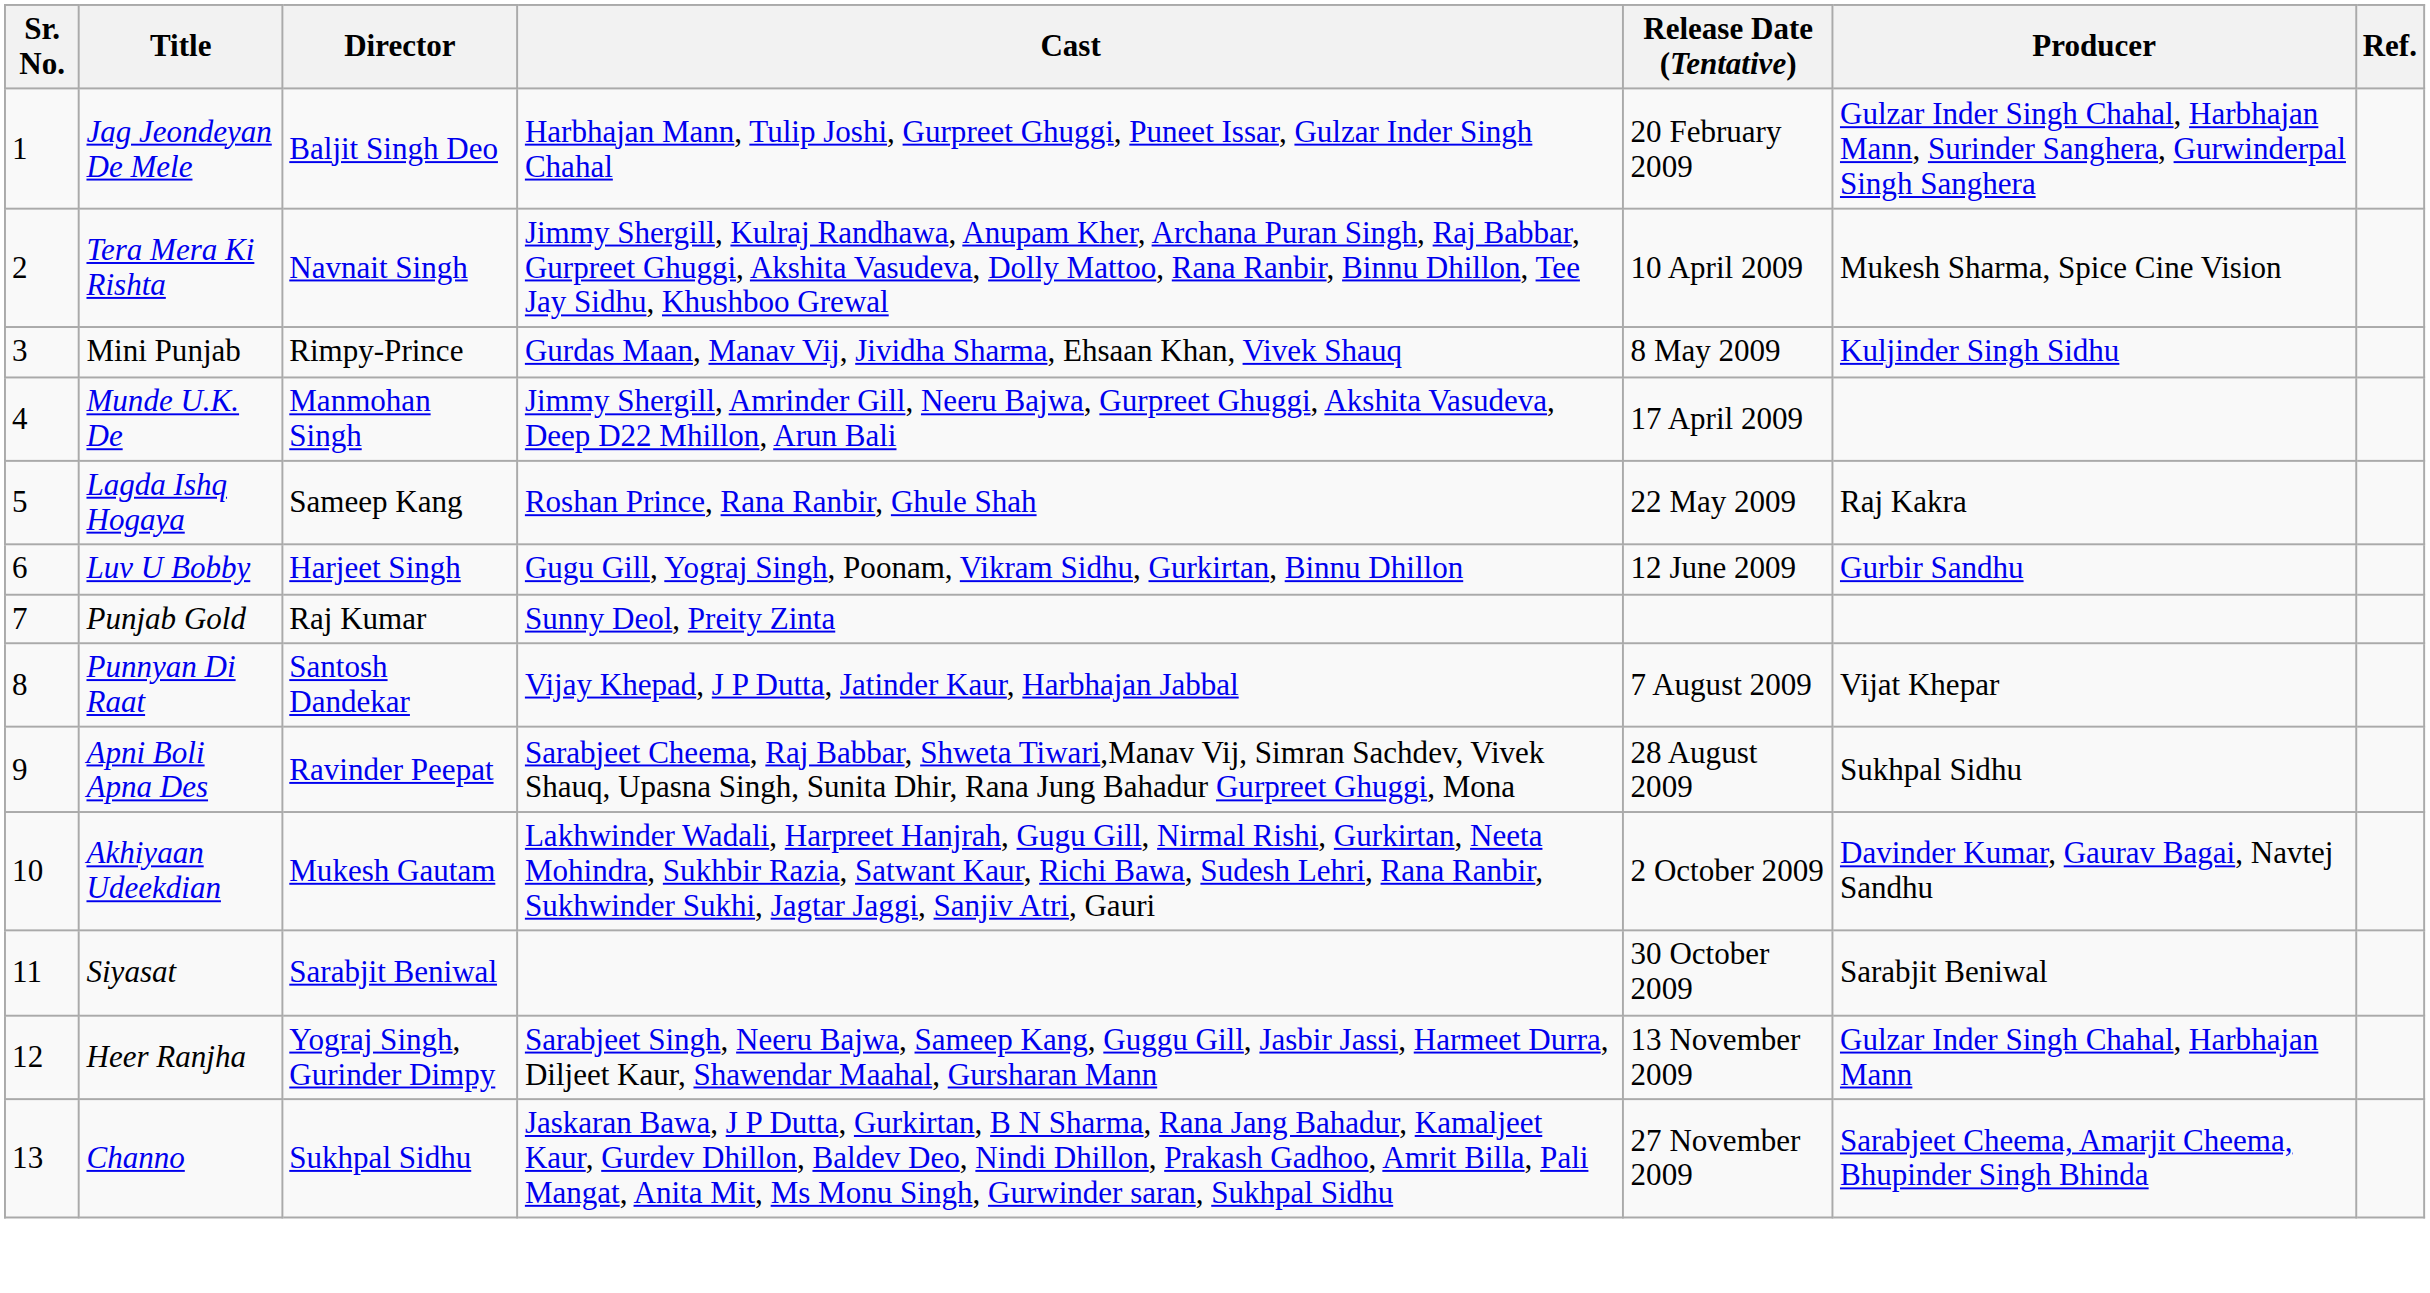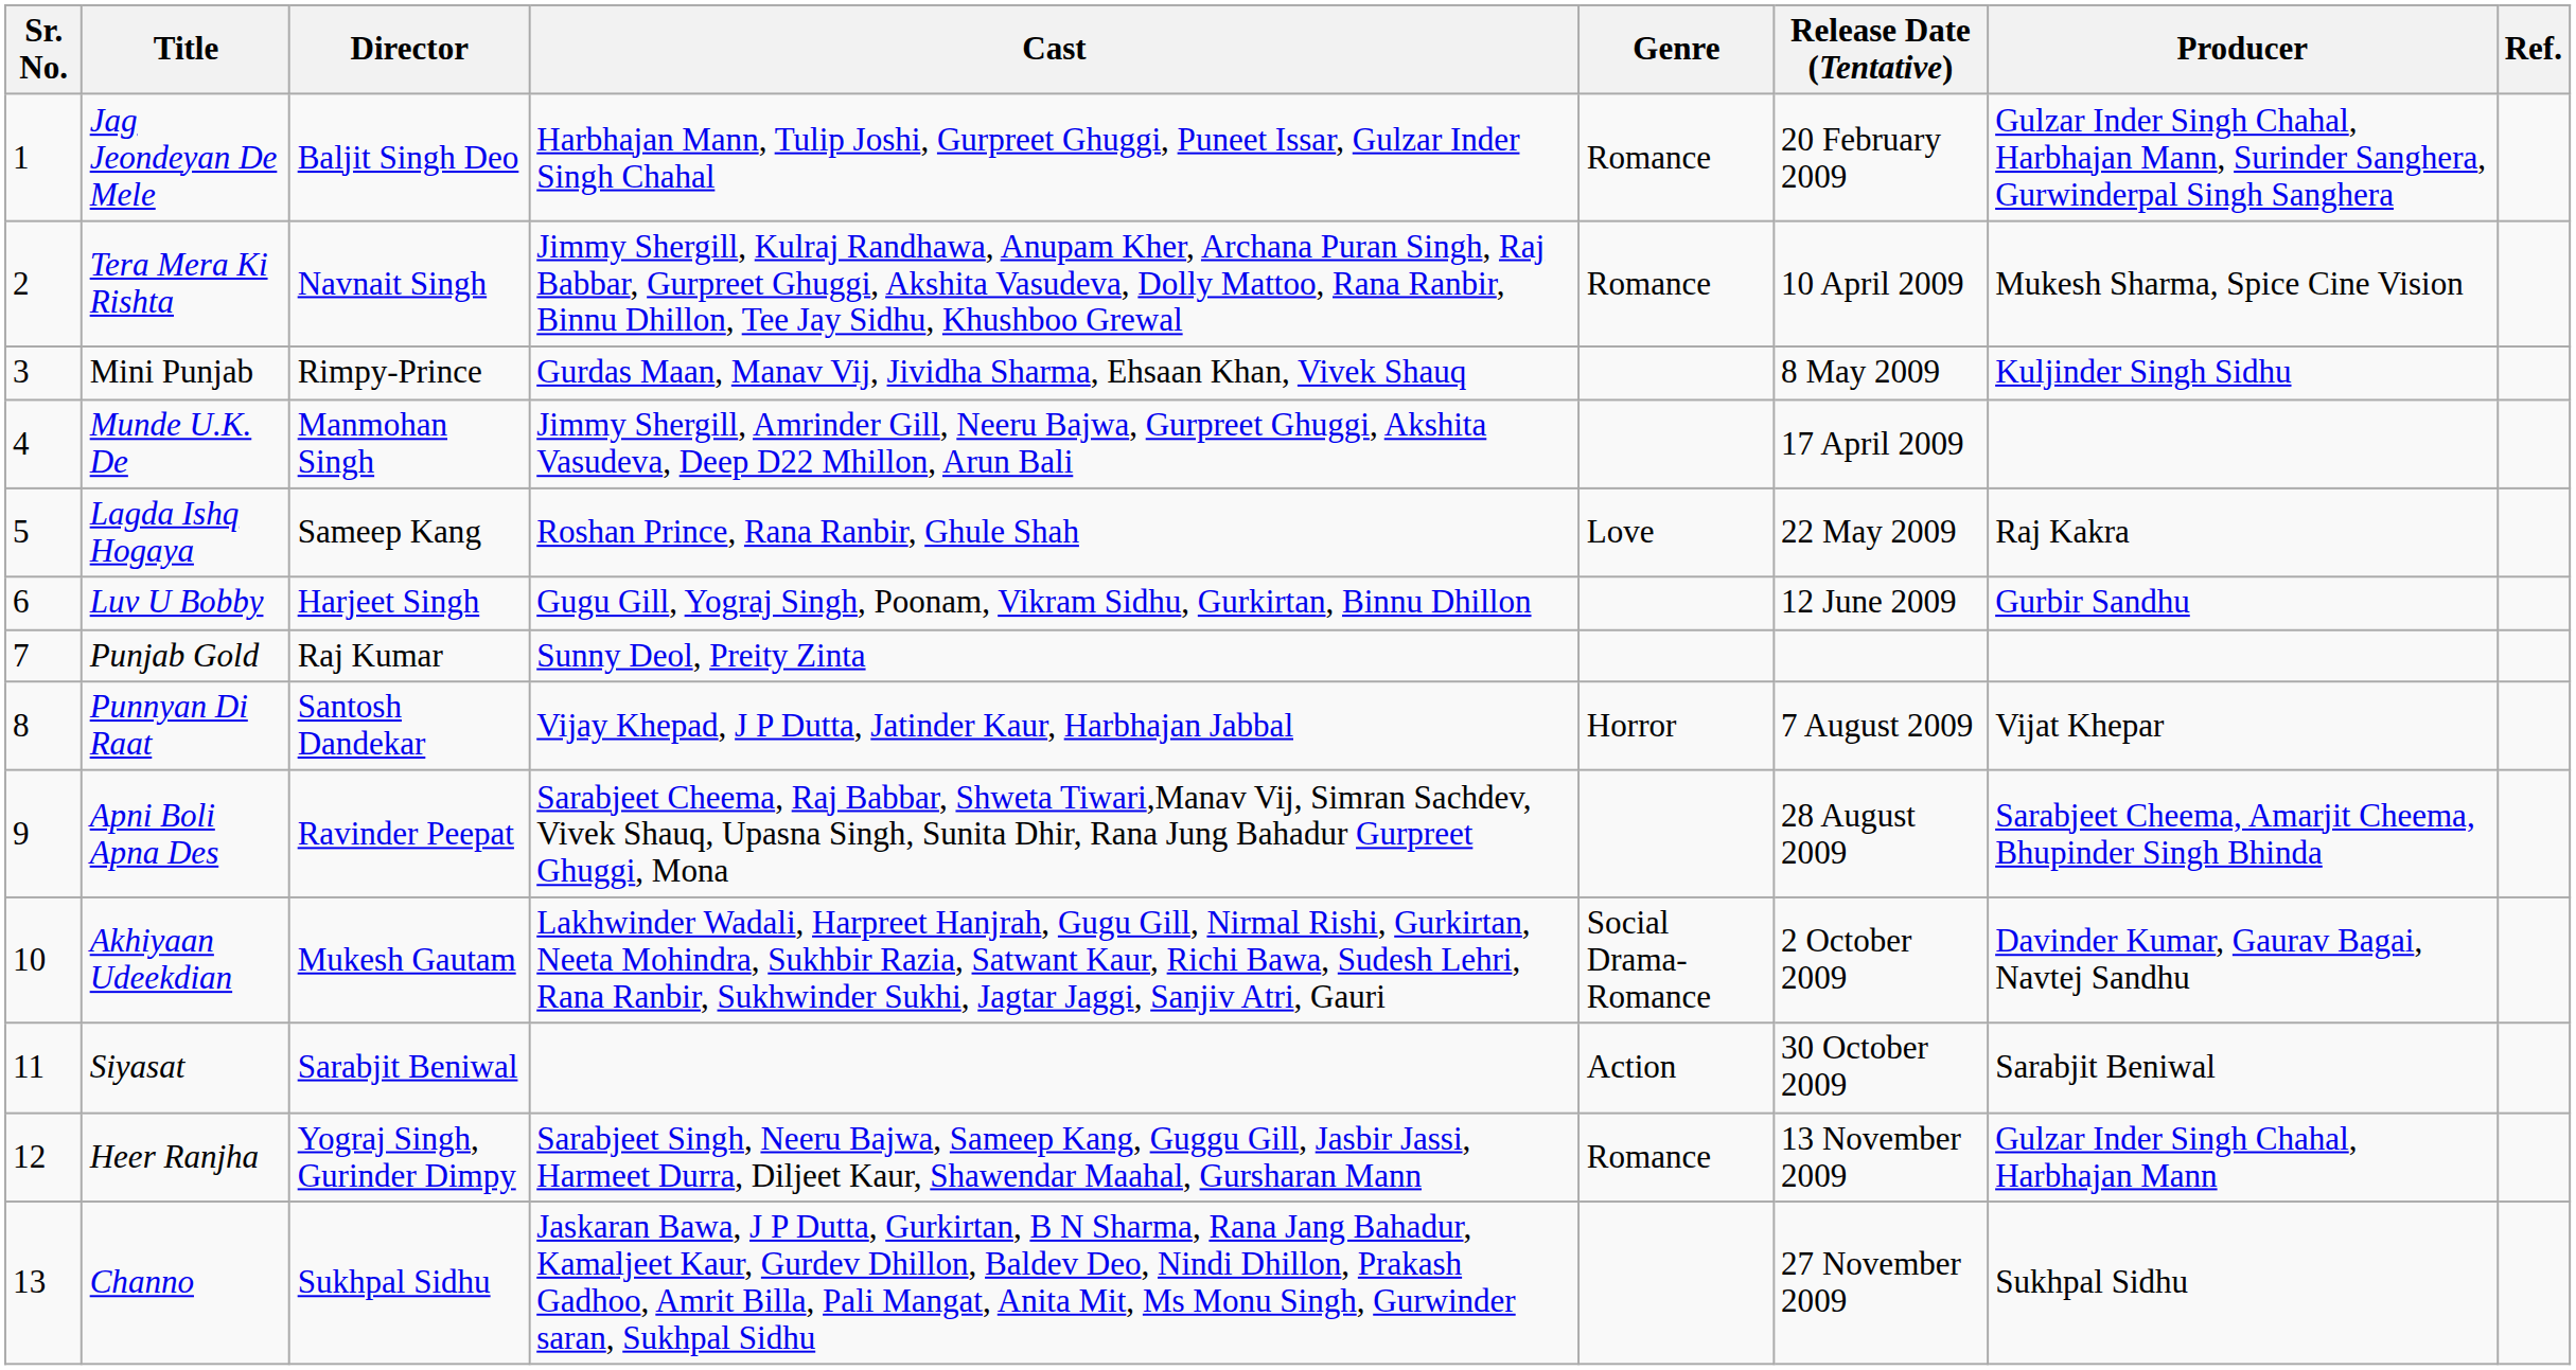 <table class="wikitable">
 <tr>
 <th>Sr. No.</th>
 <th>Title</th>
 <th>Director</th>
 <th>Cast</th>
+<th>Genre</th>
 <th>Release Date (<em>Tentative</em>)</th>
 <th>Producer</th>
 <th>Ref.</th>
 </tr>
 <tr>
 <td>1</td>
 <td><em><a href='#'>Jag Jeondeyan De Mele</a></em></td>
 <td><a href='#'>Baljit Singh Deo</a></td>
 <td><a href='#'>Harbhajan Mann</a>, <a href='#'>Tulip Joshi</a>, <a href='#'>Gurpreet Ghuggi</a>, <a href='#'>Puneet Issar</a>, <a href='#'>Gulzar Inder Singh Chahal</a></td>
+<td>Romance</td>
 <td>20 February 2009</td>
 <td><a href='#'>Gulzar Inder Singh Chahal</a>, <a href='#'>Harbhajan Mann</a>, <a href='#'>Surinder Sanghera</a>, <a href='#'>Gurwinderpal Singh Sanghera</a></td>
 <td></td>
 </tr>
 <tr>
 <td>2</td>
 <td><em><a href='#'>Tera Mera Ki Rishta</a></em></td>
 <td><a href='#'>Navnait Singh</a></td>
 <td><a href='#'>Jimmy Shergill</a>, <a href='#'>Kulraj Randhawa</a>, <a href='#'>Anupam Kher</a>, <a href='#'>Archana Puran Singh</a>, <a href='#'>Raj Babbar</a>, <a href='#'>Gurpreet Ghuggi</a>, <a href='#'>Akshita Vasudeva</a>, <a href='#'>Dolly Mattoo</a>, <a href='#'>Rana Ranbir</a>, <a href='#'>Binnu Dhillon</a>, <a href='#'>Tee Jay Sidhu</a>, <a href='#'>Khushboo Grewal</a></td>
+<td>Romance</td>
 <td>10 April 2009</td>
 <td>Mukesh Sharma, Spice Cine Vision</td>
 <td></td>
 </tr>
 <tr>
 <td>3</td>
 <td>Mini Punjab</td>
 <td>Rimpy-Prince</td>
 <td><a href='#'>Gurdas Maan</a>, <a href='#'>Manav Vij</a>, <a href='#'>Jividha Sharma</a>, Ehsaan Khan, <a href='#'>Vivek Shauq</a></td>
+<td></td>
 <td>8 May 2009</td>
 <td><a href='#'>Kuljinder Singh Sidhu</a></td>
 <td></td>
 </tr>
 <tr>
 <td>4</td>
 <td><em><a href='#'>Munde U.K. De</a></em></td>
 <td><a href='#'>Manmohan Singh</a></td>
 <td><a href='#'>Jimmy Shergill</a>, <a href='#'>Amrinder Gill</a>, <a href='#'>Neeru Bajwa</a>, <a href='#'>Gurpreet Ghuggi</a>, <a href='#'>Akshita Vasudeva</a>, <a href='#'>Deep D22 Mhillon</a>, <a href='#'>Arun Bali</a></td>
+<td></td>
 <td>17 April 2009</td>
 <td></td>
 <td></td>
 </tr>
 <tr>
 <td>5</td>
 <td><em><a href='#'>Lagda Ishq Hogaya</a></em></td>
 <td>Sameep Kang</td>
 <td><a href='#'>Roshan Prince</a>, <a href='#'>Rana Ranbir</a>, <a href='#'>Ghule Shah</a></td>
+<td>Love</td>
 <td>22 May 2009</td>
 <td>Raj Kakra</td>
 <td></td>
 </tr>
 <tr>
 <td>6</td>
 <td><em><a href='#'>Luv U Bobby</a></em></td>
 <td><a href='#'>Harjeet Singh</a></td>
 <td><a href='#'>Gugu Gill</a>, <a href='#'>Yograj Singh</a>, Poonam, <a href='#'>Vikram Sidhu</a>, <a href='#'>Gurkirtan</a>, <a href='#'>Binnu Dhillon</a></td>
+<td></td>
 <td>12 June 2009</td>
 <td><a href='#'>Gurbir Sandhu</a></td>
 <td></td>
 </tr>
 <tr>
 <td>7</td>
 <td><em>Punjab Gold</em></td>
 <td>Raj Kumar</td>
 <td><a href='#'>Sunny Deol</a>, <a href='#'>Preity Zinta</a></td>
 <td></td>
 <td></td>
 <td></td>
+<td></td>
 </tr>
 <tr>
 <td>8</td>
 <td><em><a href='#'>Punnyan Di Raat</a></em></td>
 <td><a href='#'>Santosh Dandekar</a></td>
 <td><a href='#'>Vijay Khepad</a>, <a href='#'>J P Dutta</a>, <a href='#'>Jatinder Kaur</a>, <a href='#'>Harbhajan Jabbal</a></td>
+<td>Horror</td>
 <td>7 August 2009</td>
 <td>Vijat Khepar</td>
 <td></td>
 </tr>
 <tr>
 <td>9</td>
 <td><em><a href='#'>Apni Boli Apna Des</a></em></td>
 <td><a href='#'>Ravinder Peepat</a></td>
 <td><a href='#'>Sarabjeet Cheema</a>, <a href='#'>Raj Babbar</a>, <a href='#'>Shweta Tiwari</a>,Manav Vij, Simran Sachdev, Vivek Shauq, Upasna Singh, Sunita Dhir, Rana Jung Bahadur <a href='#'>Gurpreet Ghuggi</a>, Mona</td>
+<td></td>
 <td>28 August 2009</td>
-<td>Sukhpal Sidhu</td>
+<td><a href='#'>Sarabjeet Cheema, Amarjit Cheema, Bhupinder Singh Bhinda</a></td>
 <td></td>
 </tr>
 <tr>
 <td>10</td>
 <td><em><a href='#'>Akhiyaan Udeekdian</a></em></td>
 <td><a href='#'>Mukesh Gautam</a></td>
 <td><a href='#'>Lakhwinder Wadali</a>, <a href='#'>Harpreet Hanjrah</a>, <a href='#'>Gugu Gill</a>, <a href='#'>Nirmal Rishi</a>, <a href='#'>Gurkirtan</a>, <a href='#'>Neeta Mohindra</a>, <a href='#'>Sukhbir Razia</a>, <a href='#'>Satwant Kaur</a>, <a href='#'>Richi Bawa</a>, <a href='#'>Sudesh Lehri</a>, <a href='#'>Rana Ranbir</a>, <a href='#'>Sukhwinder Sukhi</a>, <a href='#'>Jagtar Jaggi</a>, <a href='#'>Sanjiv Atri</a>, Gauri</td>
+<td>Social Drama-Romance</td>
 <td>2 October 2009</td>
 <td><a href='#'>Davinder Kumar</a>, <a href='#'>Gaurav Bagai</a>, Navtej Sandhu</td>
 <td></td>
 </tr>
 <tr>
 <td>11</td>
 <td><em>Siyasat</em></td>
 <td><a href='#'>Sarabjit Beniwal</a></td>
 <td></td>
+<td>Action</td>
 <td>30 October 2009</td>
 <td>Sarabjit Beniwal</td>
 <td></td>
 </tr>
 <tr>
 <td>12</td>
 <td><em>Heer Ranjha</em></td>
 <td><a href='#'>Yograj Singh</a>, <a href='#'>Gurinder Dimpy</a></td>
 <td><a href='#'>Sarabjeet Singh</a>, <a href='#'>Neeru Bajwa</a>, <a href='#'>Sameep Kang</a>, <a href='#'>Guggu Gill</a>, <a href='#'>Jasbir Jassi</a>, <a href='#'>Harmeet Durra</a>, Diljeet Kaur, <a href='#'>Shawendar Maahal</a>, <a href='#'>Gursharan Mann</a></td>
+<td>Romance</td>
 <td>13 November 2009</td>
 <td><a href='#'>Gulzar Inder Singh Chahal</a>, <a href='#'>Harbhajan Mann</a></td>
 <td></td>
 </tr>
 <tr>
 <td>13</td>
 <td><em><a href='#'>Channo</a></em></td>
 <td><a href='#'>Sukhpal Sidhu</a></td>
 <td><a href='#'>Jaskaran Bawa</a>, <a href='#'>J P Dutta</a>, <a href='#'>Gurkirtan</a>, <a href='#'>B N Sharma</a>, <a href='#'>Rana Jang Bahadur</a>, <a href='#'>Kamaljeet Kaur</a>, <a href='#'>Gurdev Dhillon</a>, <a href='#'>Baldev Deo</a>, <a href='#'>Nindi Dhillon</a>, <a href='#'>Prakash Gadhoo</a>, <a href='#'>Amrit Billa</a>, <a href='#'>Pali Mangat</a>, <a href='#'>Anita Mit</a>, <a href='#'>Ms Monu Singh</a>, <a href='#'>Gurwinder saran</a>, <a href='#'>Sukhpal Sidhu</a></td>
+<td></td>
 <td>27 November 2009</td>
-<td><a href='#'>Sarabjeet Cheema, Amarjit Cheema, Bhupinder Singh Bhinda</a></td>
+<td>Sukhpal Sidhu</td>
 <td></td>
 </tr>
 </table>
